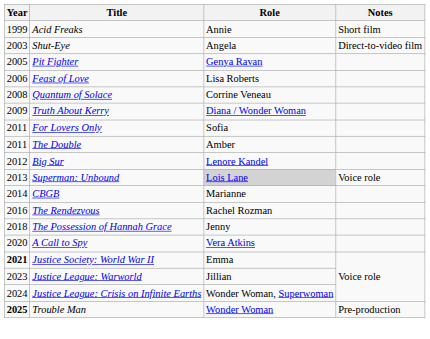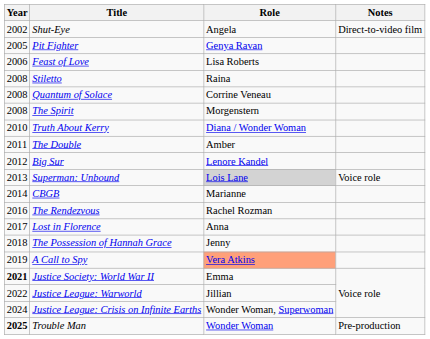 <table class="wikitable sortable">
 <tr>
 <th>Year</th>
 <th>Title</th>
 <th>Role</th>
 <th class="unsortable">Notes</th>
 </tr>
 <tr>
-<td>1999</td>
-<td><em>Acid Freaks</em></td>
-<td>Annie</td>
-<td>Short film</td>
-</tr>
-<tr>
-<td>2003</td>
+<td>2002</td>
 <td><em>Shut-Eye</em></td>
 <td>Angela</td>
 <td>Direct-to-video film</td>
 </tr>
 <tr>
 <td>2005</td>
 <td><em><a href='#'>Pit Fighter</a></em></td>
 <td><a href='#'>Genya Ravan</a></td>
 <td></td>
 </tr>
 <tr>
 <td>2006</td>
 <td><em><a href='#'>Feast of Love</a></em></td>
 <td>Lisa Roberts</td>
 <td></td>
 </tr>
 <tr>
 <td>2008</td>
+<td><em><a href='#'>Stiletto</a></em></td>
+<td>Raina</td>
+<td></td>
+</tr>
+<tr>
+<td>2008</td>
 <td><em><a href='#'>Quantum of Solace</a></em></td>
 <td>Corrine Veneau</td>
 <td></td>
 </tr>
 <tr>
-<td>2009</td>
-<td><em><a href='#'>Truth About Kerry</a></em></td>
-<td><a href='#'>Diana / Wonder Woman</a></td>
+<td>2008</td>
+<td data-sort-value="Spirit, The"><em><a href='#'>The Spirit</a></em></td>
+<td>Morgenstern</td>
 <td></td>
 </tr>
 <tr>
-<td>2011</td>
-<td><em><a href='#'>For Lovers Only</a></em></td>
-<td>Sofia</td>
+<td>2010</td>
+<td><em><a href='#'>Truth About Kerry</a></em></td>
+<td><a href='#'>Diana / Wonder Woman</a></td>
 <td></td>
 </tr>
 <tr>
 <td>2011</td>
 <td data-sort-value="Double, The"><em><a href='#'>The Double</a></em></td>
 <td>Amber</td>
 <td></td>
 </tr>
 <tr>
 <td>2012</td>
 <td><em><a href='#'>Big Sur</a></em></td>
 <td><a href='#'>Lenore Kandel</a></td>
 <td></td>
 </tr>
 <tr>
 <td>2013</td>
 <td><em><a href='#'>Superman: Unbound</a></em></td>
 <td style="background: lightgrey;"><a href='#'>Lois Lane</a></td>
 <td>Voice role</td>
 </tr>
 <tr>
 <td>2014</td>
 <td><em><a href='#'>CBGB</a></em></td>
 <td>Marianne</td>
 <td></td>
 </tr>
 <tr>
 <td>2016</td>
 <td data-sort-value="Rendezvous, The"><em><a href='#'>The Rendezvous</a></em></td>
 <td>Rachel Rozman</td>
 <td></td>
 </tr>
 <tr>
+<td>2017</td>
+<td><em><a href='#'>Lost in Florence</a></em></td>
+<td>Anna</td>
+<td></td>
+</tr>
+<tr>
 <td>2018</td>
 <td data-sort-value="Possession of Hannah Grace, The"><em><a href='#'>The Possession of Hannah Grace</a></em></td>
 <td>Jenny</td>
 <td></td>
 </tr>
 <tr>
-<td>2020</td>
+<td>2019</td>
 <td data-sort-value="Call to Spy, A"><em><a href='#'>A Call to Spy</a></em></td>
-<td><a href='#'>Vera Atkins</a></td>
+<td style="background: lightsalmon;"><a href='#'>Vera Atkins</a></td>
 <td></td>
 </tr>
 <tr>
 <td><strong>2021</strong></td>
 <td><em><a href='#'>Justice Society: World War II</a></em></td>
 <td>Emma</td>
 <td Rowspan="3">Voice role</td>
 </tr>
 <tr>
-<td>2023</td>
+<td>2022</td>
 <td><em><a href='#'>Justice League: Warworld</a></em></td>
 <td>Jillian</td>
 </tr>
 <tr>
 <td>2024</td>
 <td><em><a href='#'>Justice League: Crisis on Infinite Earths</a></em></td>
 <td>Wonder Woman, <a href='#'>Superwoman</a></td>
 </tr>
 <tr>
 <td><strong>2025</strong></td>
 <td><em>Trouble Man</em></td>
 <td><a href='#'>Wonder Woman</a></td>
 <td>Pre-production</td>
 </tr>
 </table>
